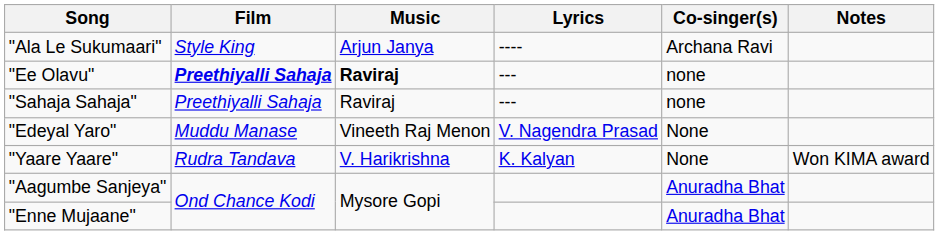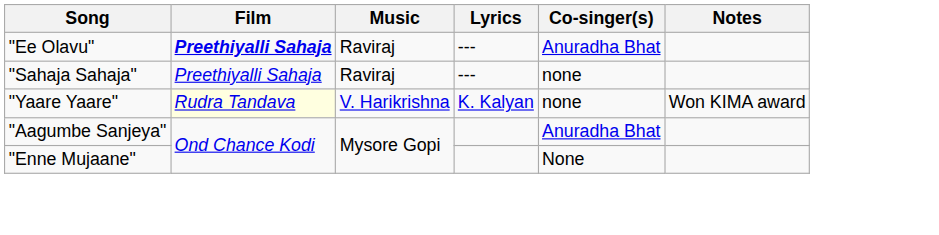 <table class="wikitable sortable">
 <tr>
 <th>Song</th>
 <th>Film</th>
 <th>Music</th>
 <th>Lyrics</th>
 <th>Co-singer(s)</th>
 <th>Notes</th>
 </tr>
 <tr>
-<td>"Ala Le Sukumaari"</td>
-<td><em><a href='#'>Style King</a></em></td>
-<td><a href='#'>Arjun Janya</a></td>
-<td>----</td>
-<td>Archana Ravi</td>
-<td></td>
-</tr>
-<tr>
 <td>"Ee Olavu"</td>
 <td><strong><em><a href='#'>Preethiyalli Sahaja</a></em></strong></td>
-<td><strong>Raviraj</strong></td>
+<td>Raviraj</td>
 <td>---</td>
-<td>none</td>
+<td><a href='#'>Anuradha Bhat</a></td>
 <td></td>
 </tr>
 <tr>
 <td>"Sahaja Sahaja"</td>
 <td><em><a href='#'>Preethiyalli Sahaja</a></em></td>
 <td>Raviraj</td>
 <td>---</td>
 <td>none</td>
 <td></td>
 </tr>
 <tr>
-<td>"Edeyal Yaro"</td>
-<td><em><a href='#'>Muddu Manase</a></em></td>
-<td>Vineeth Raj Menon</td>
-<td><a href='#'>V. Nagendra Prasad</a></td>
-<td>None</td>
-<td></td>
-</tr>
-<tr>
 <td>"Yaare Yaare"</td>
-<td><em><a href='#'>Rudra Tandava</a></em></td>
+<td style="background: lightyellow;"><em><a href='#'>Rudra Tandava</a></em></td>
 <td><a href='#'>V. Harikrishna</a></td>
 <td><a href='#'>K. Kalyan</a></td>
-<td>None</td>
+<td>none</td>
 <td>Won KIMA award</td>
 </tr>
 <tr>
 <td>"Aagumbe Sanjeya"</td>
 <td rowspan="2"><em><a href='#'>Ond Chance Kodi</a></em></td>
 <td rowspan="2">Mysore Gopi</td>
 <td></td>
 <td><a href='#'>Anuradha Bhat</a></td>
 <td></td>
 </tr>
 <tr>
 <td>"Enne Mujaane"</td>
 <td></td>
-<td><a href='#'>Anuradha Bhat</a></td>
+<td>None</td>
 <td></td>
 </tr>
 </table>
